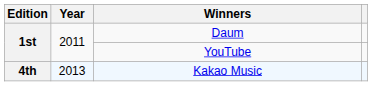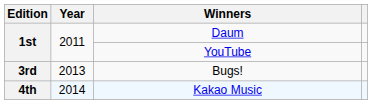 <table class="wikitable plainrowheaders" style="text-align: center">
 <tr>
 <th scope="col" width="50">Edition</th>
 <th scope="col" width="50">Year</th>
 <th scope="col" width="350">Winners</th>
 <th scope="col"></th>
 </tr>
 <tr>
 <th scope="row" style="text-align:center" rowspan="2">1st</th>
 <td rowspan="2">2011</td>
 <td><a href='#'>Daum</a></td>
 <td></td>
 </tr>
 <tr>
 <td><a href='#'>YouTube</a></td>
 <td></td>
 </tr>
+<tr>
+<th scope="row" style="text-align:center">3rd</th>
+<td>2013</td>
+<td>Bugs!</td>
+<td></td>
+</tr>
 <tr style="background:#F0F8FF">
 <th scope="row" style="text-align:center">4th</th>
-<td>2013</td>
+<td>2014</td>
 <td><a href='#'>Kakao Music</a></td>
 <td></td>
 </tr>
 </table>
